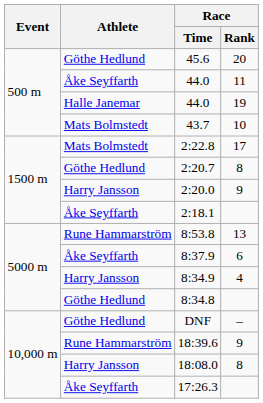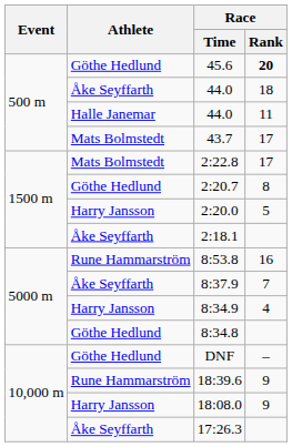 <table class="wikitable" border="1" style="font-size:90%">
 <tr>
 <th rowspan=2>Event</th>
 <th rowspan=2>Athlete</th>
 <th colspan=2>Race</th>
 </tr>
 <tr>
 <th>Time</th>
 <th>Rank</th>
 </tr>
 <tr>
 <td rowspan=4>500 m</td>
 <td><a href='#'>Göthe Hedlund</a></td>
 <td align=center>45.6</td>
-<td align=center>20</td>
+<td align=center><strong>20</strong></td>
 </tr>
 <tr>
 <td><a href='#'>Åke Seyffarth</a></td>
 <td align=center>44.0</td>
-<td align=center>11</td>
+<td align=center>18</td>
 </tr>
 <tr>
 <td><a href='#'>Halle Janemar</a></td>
 <td align=center>44.0</td>
-<td align=center>19</td>
+<td align=center>11</td>
 </tr>
 <tr>
 <td><a href='#'>Mats Bolmstedt</a></td>
 <td align=center>43.7</td>
-<td align=center>10</td>
+<td align=center>17</td>
 </tr>
 <tr>
 <td rowspan=4>1500 m</td>
 <td><a href='#'>Mats Bolmstedt</a></td>
 <td align=center>2:22.8</td>
 <td align=center>17</td>
 </tr>
 <tr>
 <td><a href='#'>Göthe Hedlund</a></td>
 <td align=center>2:20.7</td>
 <td align=center>8</td>
 </tr>
 <tr>
 <td><a href='#'>Harry Jansson</a></td>
 <td align=center>2:20.0</td>
-<td align=center>9</td>
+<td align=center>5</td>
 </tr>
 <tr>
 <td><a href='#'>Åke Seyffarth</a></td>
 <td align=center>2:18.1</td>
 <td align=center></td>
 </tr>
 <tr>
 <td rowspan=4>5000 m</td>
 <td><a href='#'>Rune Hammarström</a></td>
 <td align=center>8:53.8</td>
-<td align=center>13</td>
+<td align=center>16</td>
 </tr>
 <tr>
 <td><a href='#'>Åke Seyffarth</a></td>
 <td align=center>8:37.9</td>
-<td align=center>6</td>
+<td align=center>7</td>
 </tr>
 <tr>
 <td><a href='#'>Harry Jansson</a></td>
 <td align=center>8:34.9</td>
 <td align=center>4</td>
 </tr>
 <tr>
 <td><a href='#'>Göthe Hedlund</a></td>
 <td align=center>8:34.8</td>
 <td align=center></td>
 </tr>
 <tr>
 <td rowspan=4>10,000 m</td>
 <td><a href='#'>Göthe Hedlund</a></td>
 <td align=center>DNF</td>
 <td align=center>–</td>
 </tr>
 <tr>
 <td><a href='#'>Rune Hammarström</a></td>
 <td align=center>18:39.6</td>
 <td align=center>9</td>
 </tr>
 <tr>
 <td><a href='#'>Harry Jansson</a></td>
 <td align=center>18:08.0</td>
-<td align=center>8</td>
+<td align=center>9</td>
 </tr>
 <tr>
 <td><a href='#'>Åke Seyffarth</a></td>
 <td align=center>17:26.3</td>
 <td align=center></td>
 </tr>
 </table>
